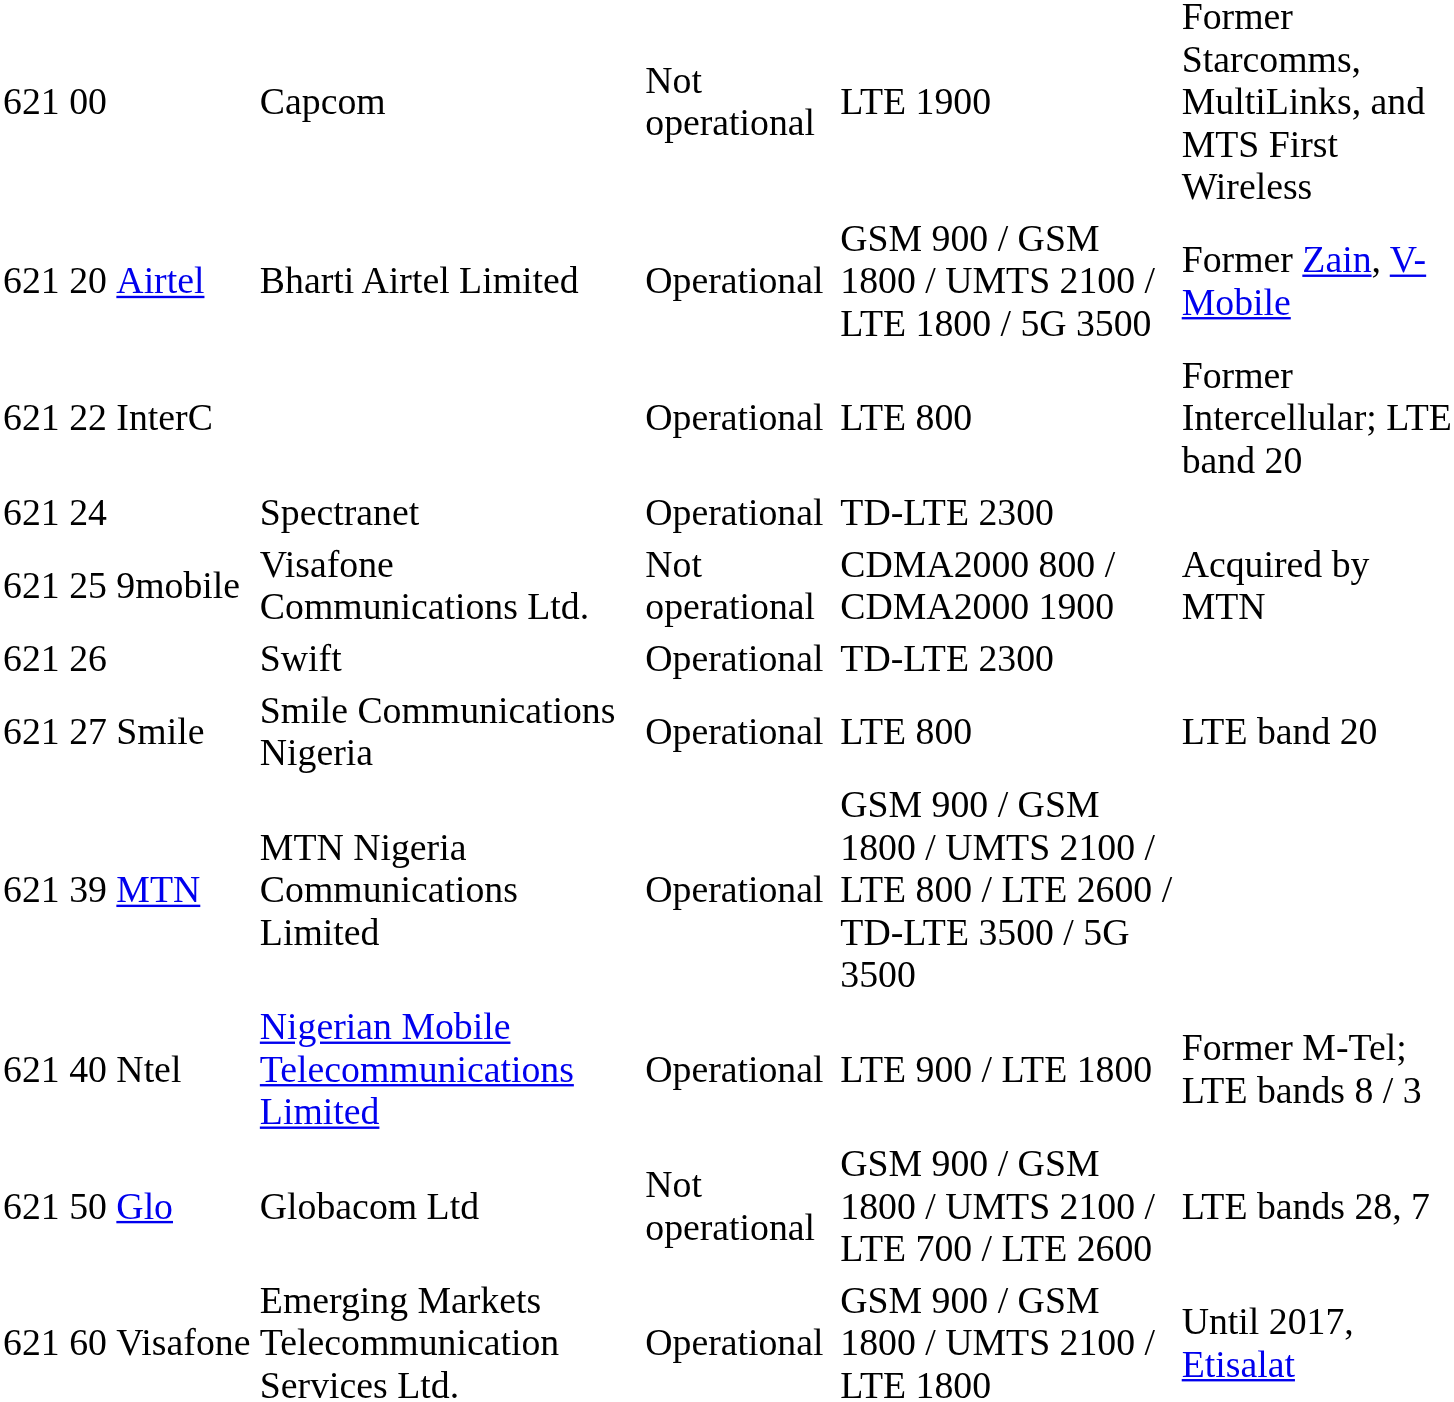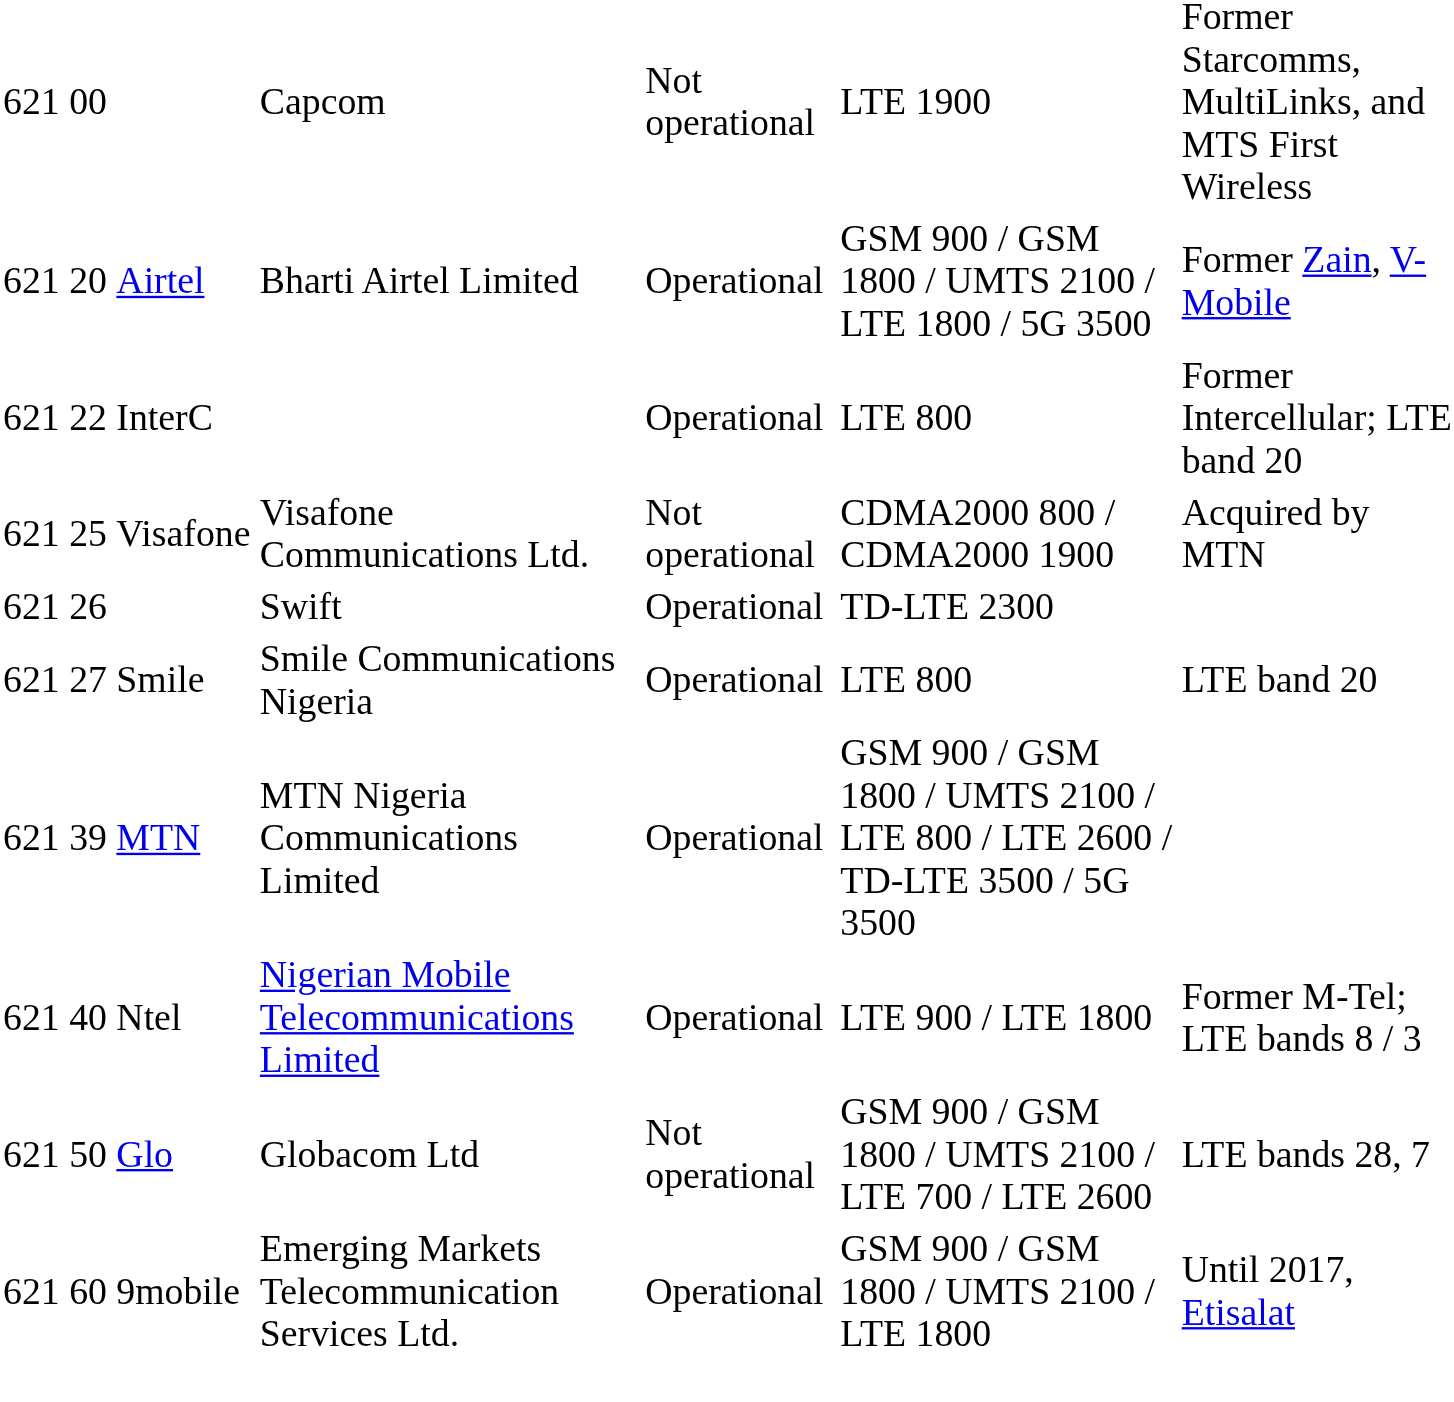 <table>
 <tr>
 <td>621</td>
 <td>00</td>
 <td></td>
 <td>Capcom</td>
 <td>Not operational</td>
 <td>LTE 1900</td>
 <td>Former Starcomms, MultiLinks, and MTS First Wireless</td>
 </tr>
 <tr>
 <td>621</td>
 <td>20</td>
 <td><a href='#'>Airtel</a></td>
 <td>Bharti Airtel Limited</td>
 <td>Operational</td>
 <td>GSM 900 / GSM 1800 / UMTS 2100 / LTE 1800 / 5G 3500</td>
 <td>Former <a href='#'>Zain</a>, <a href='#'>V-Mobile</a></td>
 </tr>
 <tr>
 <td>621</td>
 <td>22</td>
 <td>InterC</td>
 <td></td>
 <td>Operational</td>
 <td>LTE 800</td>
 <td>Former Intercellular; LTE band 20</td>
 </tr>
 <tr>
 <td>621</td>
-<td>24</td>
-<td></td>
-<td>Spectranet</td>
-<td>Operational</td>
-<td>TD-LTE 2300</td>
-<td></td>
-</tr>
-<tr>
-<td>621</td>
 <td>25</td>
-<td>9mobile</td>
+<td>Visafone</td>
 <td>Visafone Communications Ltd.</td>
 <td>Not operational</td>
 <td>CDMA2000 800 / CDMA2000 1900</td>
 <td>Acquired by MTN</td>
 </tr>
 <tr>
 <td>621</td>
 <td>26</td>
 <td></td>
 <td>Swift</td>
 <td>Operational</td>
 <td>TD-LTE 2300</td>
 <td></td>
 </tr>
 <tr>
 <td>621</td>
 <td>27</td>
 <td>Smile</td>
 <td>Smile Communications Nigeria</td>
 <td>Operational</td>
 <td>LTE 800</td>
 <td>LTE band 20</td>
 </tr>
 <tr>
 <td>621</td>
 <td>39</td>
 <td><a href='#'>MTN</a></td>
 <td>MTN Nigeria Communications Limited</td>
 <td>Operational</td>
 <td>GSM 900 / GSM 1800 / UMTS 2100 / LTE 800 / LTE 2600 / TD-LTE 3500 / 5G 3500</td>
 <td></td>
 </tr>
 <tr>
 <td>621</td>
 <td>40</td>
 <td>Ntel</td>
 <td><a href='#'>Nigerian Mobile Telecommunications Limited</a></td>
 <td>Operational</td>
 <td>LTE 900 / LTE 1800</td>
 <td>Former M-Tel; LTE bands 8 / 3</td>
 </tr>
 <tr>
 <td>621</td>
 <td>50</td>
 <td><a href='#'>Glo</a></td>
 <td>Globacom Ltd</td>
 <td>Not operational</td>
 <td>GSM 900 / GSM 1800 / UMTS 2100 / LTE 700 / LTE 2600</td>
 <td>LTE bands 28, 7</td>
 </tr>
 <tr>
 <td>621</td>
 <td>60</td>
-<td>Visafone</td>
+<td>9mobile</td>
 <td>Emerging Markets Telecommunication Services Ltd.</td>
 <td>Operational</td>
 <td>GSM 900 / GSM 1800 / UMTS 2100 / LTE 1800</td>
 <td>Until 2017, <a href='#'>Etisalat</a></td>
 </tr>
 </table>
